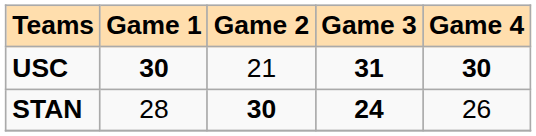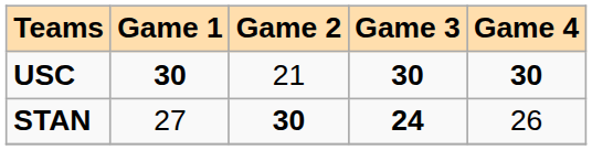 <table class="wikitable" align=right>
 <tr bgcolor=#ffdead align=center>
 <td colspan=1><strong>Teams</strong></td>
 <td colspan=1><strong>Game 1</strong></td>
 <td colspan=1><strong>Game 2</strong></td>
 <td colspan=1><strong>Game 3</strong></td>
 <td colspan=1><strong>Game 4</strong></td>
 </tr>
 <tr>
 <td><strong>USC</strong></td>
 <td align=center><strong>30</strong></td>
 <td align=center>21</td>
-<td align=center><strong>31</strong></td>
+<td align=center><strong>30</strong></td>
 <td align=center><strong>30</strong></td>
 </tr>
 <tr>
 <td><strong>STAN</strong></td>
-<td align=center>28</td>
+<td align=center>27</td>
 <td align=center><strong>30</strong></td>
 <td align=center><strong>24</strong></td>
 <td align=center>26</td>
 </tr>
 <tr>
 </tr>
 </table>
